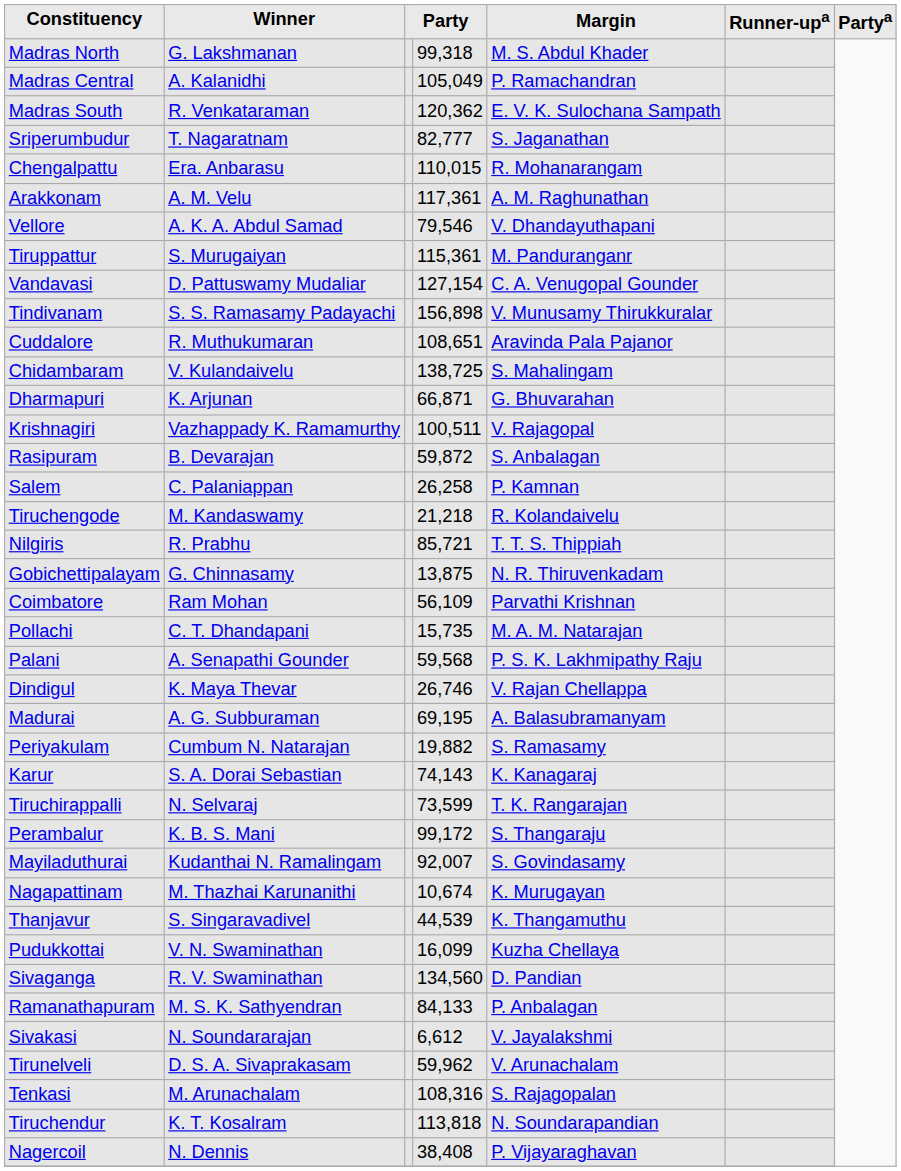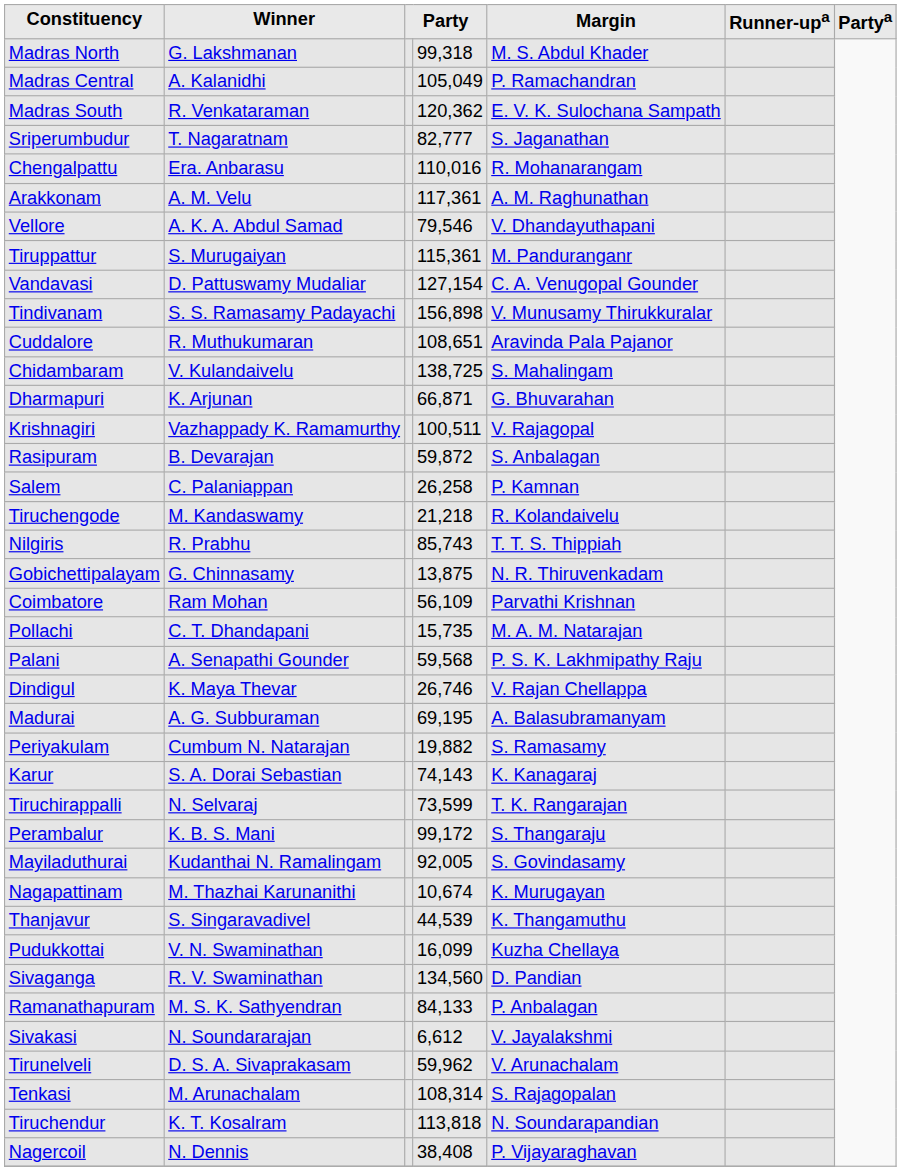 <table class="wikitable sortable">
 <tr>
 <th style="background-color:#E9E9E9" align=left valign=top>Constituency</th>
 <th style="background-color:#E9E9E9" align=left valign=top>Winner</th>
 <th style="background-color:#E9E9E9" align=right colspan="2">Party</th>
 <th style="background-color:#E9E9E9" align=right>Margin</th>
 <th style="background-color:#E9E9E9" align=right>Runner-up<sup>a</sup></th>
 <th style="background-color:#E9E9E9" align=right colspan="2">Party<sup>a</sup></th>
 </tr>
 <tr bgcolor=#E6E6E6>
 <td><a href='#'>Madras North</a></td>
 <td><a href='#'>G. Lakshmanan</a></td>
 <td></td>
 <td>99,318</td>
 <td><a href='#'>M. S. Abdul Khader</a></td>
 <td></td>
 </tr>
 <tr bgcolor=#E6E6E6>
 <td><a href='#'>Madras Central</a></td>
 <td><a href='#'>A. Kalanidhi</a></td>
 <td></td>
 <td>105,049</td>
 <td><a href='#'>P. Ramachandran</a></td>
 <td></td>
 </tr>
 <tr bgcolor=#E6E6E6>
 <td><a href='#'>Madras South</a></td>
 <td><a href='#'>R. Venkataraman</a></td>
 <td></td>
 <td>120,362</td>
 <td><a href='#'>E. V. K. Sulochana Sampath</a></td>
 <td></td>
 </tr>
 <tr bgcolor=#E6E6E6>
 <td><a href='#'>Sriperumbudur</a></td>
 <td><a href='#'>T. Nagaratnam</a></td>
 <td></td>
 <td>82,777</td>
 <td><a href='#'>S. Jaganathan</a></td>
 <td></td>
 </tr>
 <tr bgcolor=#E6E6E6>
 <td><a href='#'>Chengalpattu</a></td>
 <td><a href='#'>Era. Anbarasu</a></td>
 <td></td>
-<td>110,015</td>
+<td>110,016</td>
 <td><a href='#'>R. Mohanarangam</a></td>
 <td></td>
 </tr>
 <tr bgcolor=#E6E6E6>
 <td><a href='#'>Arakkonam</a></td>
 <td><a href='#'>A. M. Velu</a></td>
 <td></td>
 <td>117,361</td>
 <td><a href='#'>A. M. Raghunathan</a></td>
 <td></td>
 </tr>
 <tr bgcolor=#E6E6E6>
 <td><a href='#'>Vellore</a></td>
 <td><a href='#'>A. K. A. Abdul Samad</a></td>
 <td></td>
 <td>79,546</td>
 <td><a href='#'>V. Dhandayuthapani</a></td>
 <td></td>
 </tr>
 <tr bgcolor=#E6E6E6>
 <td><a href='#'>Tiruppattur</a></td>
 <td><a href='#'>S. Murugaiyan</a></td>
 <td></td>
 <td>115,361</td>
 <td><a href='#'>M. Panduranganr</a></td>
 <td></td>
 </tr>
 <tr bgcolor=#E6E6E6>
 <td><a href='#'>Vandavasi</a></td>
 <td><a href='#'>D. Pattuswamy Mudaliar</a></td>
 <td></td>
 <td>127,154</td>
 <td><a href='#'>C. A. Venugopal Gounder</a></td>
 <td></td>
 </tr>
 <tr bgcolor=#E6E6E6>
 <td><a href='#'>Tindivanam</a></td>
 <td><a href='#'>S. S. Ramasamy Padayachi</a></td>
 <td></td>
 <td>156,898</td>
 <td><a href='#'>V. Munusamy Thirukkuralar</a></td>
 <td></td>
 </tr>
 <tr bgcolor=#E6E6E6>
 <td><a href='#'>Cuddalore</a></td>
 <td><a href='#'>R. Muthukumaran</a></td>
 <td></td>
 <td>108,651</td>
 <td><a href='#'>Aravinda Pala Pajanor</a></td>
 <td></td>
 </tr>
 <tr bgcolor=#E6E6E6>
 <td><a href='#'>Chidambaram</a></td>
 <td><a href='#'>V. Kulandaivelu</a></td>
 <td></td>
 <td>138,725</td>
 <td><a href='#'>S. Mahalingam</a></td>
 <td></td>
 </tr>
 <tr bgcolor=#E6E6E6>
 <td><a href='#'>Dharmapuri</a></td>
 <td><a href='#'>K. Arjunan</a></td>
 <td></td>
 <td>66,871</td>
 <td><a href='#'>G. Bhuvarahan</a></td>
 <td></td>
 </tr>
 <tr bgcolor=#E6E6E6>
 <td><a href='#'>Krishnagiri</a></td>
 <td><a href='#'>Vazhappady K. Ramamurthy</a></td>
 <td></td>
 <td>100,511</td>
 <td><a href='#'>V. Rajagopal</a></td>
 <td></td>
 </tr>
 <tr bgcolor=#E6E6E6>
 <td><a href='#'>Rasipuram</a></td>
 <td><a href='#'>B. Devarajan</a></td>
 <td></td>
 <td>59,872</td>
 <td><a href='#'>S. Anbalagan</a></td>
 <td></td>
 </tr>
 <tr bgcolor=#E6E6E6>
 <td><a href='#'>Salem</a></td>
 <td><a href='#'>C. Palaniappan</a></td>
 <td></td>
 <td>26,258</td>
 <td><a href='#'>P. Kamnan</a></td>
 <td></td>
 </tr>
 <tr bgcolor=#E6E6E6>
 <td><a href='#'>Tiruchengode</a></td>
 <td><a href='#'>M. Kandaswamy</a></td>
 <td></td>
 <td>21,218</td>
 <td><a href='#'>R. Kolandaivelu</a></td>
 <td></td>
 </tr>
 <tr bgcolor=#E6E6E6>
 <td><a href='#'>Nilgiris</a></td>
 <td><a href='#'>R. Prabhu</a></td>
 <td></td>
-<td>85,721</td>
+<td>85,743</td>
 <td><a href='#'>T. T. S. Thippiah</a></td>
 <td></td>
 </tr>
 <tr bgcolor=#E6E6E6>
 <td><a href='#'>Gobichettipalayam</a></td>
 <td><a href='#'>G. Chinnasamy</a></td>
 <td></td>
 <td>13,875</td>
 <td><a href='#'>N. R. Thiruvenkadam</a></td>
 <td></td>
 </tr>
 <tr bgcolor=#E6E6E6>
 <td><a href='#'>Coimbatore</a></td>
 <td><a href='#'>Ram Mohan</a></td>
 <td></td>
 <td>56,109</td>
 <td><a href='#'>Parvathi Krishnan</a></td>
 <td></td>
 </tr>
 <tr bgcolor=#E6E6E6>
 <td><a href='#'>Pollachi</a></td>
 <td><a href='#'>C. T. Dhandapani</a></td>
 <td></td>
 <td>15,735</td>
 <td><a href='#'>M. A. M. Natarajan</a></td>
 <td></td>
 </tr>
 <tr bgcolor=#E6E6E6>
 <td><a href='#'>Palani</a></td>
 <td><a href='#'>A. Senapathi Gounder</a></td>
 <td></td>
 <td>59,568</td>
 <td><a href='#'>P. S. K. Lakhmipathy Raju</a></td>
 <td></td>
 </tr>
 <tr bgcolor=#E6E6E6>
 <td><a href='#'>Dindigul</a></td>
 <td><a href='#'>K. Maya Thevar</a></td>
 <td></td>
 <td>26,746</td>
 <td><a href='#'>V. Rajan Chellappa</a></td>
 <td></td>
 </tr>
 <tr bgcolor=#E6E6E6>
 <td><a href='#'>Madurai</a></td>
 <td><a href='#'>A. G. Subburaman</a></td>
 <td></td>
 <td>69,195</td>
 <td><a href='#'>A. Balasubramanyam</a></td>
 <td></td>
 </tr>
 <tr bgcolor=#E6E6E6>
 <td><a href='#'>Periyakulam</a></td>
 <td><a href='#'>Cumbum N. Natarajan</a></td>
 <td></td>
 <td>19,882</td>
 <td><a href='#'>S. Ramasamy</a></td>
 <td></td>
 </tr>
 <tr bgcolor=#E6E6E6>
 <td><a href='#'>Karur</a></td>
 <td><a href='#'>S. A. Dorai Sebastian</a></td>
 <td></td>
 <td>74,143</td>
 <td><a href='#'>K. Kanagaraj</a></td>
 <td></td>
 </tr>
 <tr bgcolor=#E6E6E6>
 <td><a href='#'>Tiruchirappalli</a></td>
 <td><a href='#'>N. Selvaraj</a></td>
 <td></td>
 <td>73,599</td>
 <td><a href='#'>T. K. Rangarajan</a></td>
 <td></td>
 </tr>
 <tr bgcolor=#E6E6E6>
 <td><a href='#'>Perambalur</a></td>
 <td><a href='#'>K. B. S. Mani</a></td>
 <td></td>
 <td>99,172</td>
 <td><a href='#'>S. Thangaraju</a></td>
 <td></td>
 </tr>
 <tr bgcolor=#E6E6E6>
 <td><a href='#'>Mayiladuthurai</a></td>
 <td><a href='#'>Kudanthai N. Ramalingam</a></td>
 <td></td>
-<td>92,007</td>
+<td>92,005</td>
 <td><a href='#'>S. Govindasamy</a></td>
 <td></td>
 </tr>
 <tr bgcolor=#E6E6E6>
 <td><a href='#'>Nagapattinam</a></td>
 <td><a href='#'>M. Thazhai Karunanithi</a></td>
 <td></td>
 <td>10,674</td>
 <td><a href='#'>K. Murugayan</a></td>
 <td></td>
 </tr>
 <tr bgcolor=#E6E6E6>
 <td><a href='#'>Thanjavur</a></td>
 <td><a href='#'>S. Singaravadivel</a></td>
 <td></td>
 <td>44,539</td>
 <td><a href='#'>K. Thangamuthu</a></td>
 <td></td>
 </tr>
 <tr bgcolor=#E6E6E6>
 <td><a href='#'>Pudukkottai</a></td>
 <td><a href='#'>V. N. Swaminathan</a></td>
 <td></td>
 <td>16,099</td>
 <td><a href='#'>Kuzha Chellaya</a></td>
 <td></td>
 </tr>
 <tr bgcolor=#E6E6E6>
 <td><a href='#'>Sivaganga</a></td>
 <td><a href='#'>R. V. Swaminathan</a></td>
 <td></td>
 <td>134,560</td>
 <td><a href='#'>D. Pandian</a></td>
 <td></td>
 </tr>
 <tr bgcolor=#E6E6E6>
 <td><a href='#'>Ramanathapuram</a></td>
 <td><a href='#'>M. S. K. Sathyendran</a></td>
 <td></td>
 <td>84,133</td>
 <td><a href='#'>P. Anbalagan</a></td>
 <td></td>
 </tr>
 <tr bgcolor=#E6E6E6>
 <td><a href='#'>Sivakasi</a></td>
 <td><a href='#'>N. Soundararajan</a></td>
 <td></td>
 <td>6,612</td>
 <td><a href='#'>V. Jayalakshmi</a></td>
 <td></td>
 </tr>
 <tr bgcolor=#E6E6E6>
 <td><a href='#'>Tirunelveli</a></td>
 <td><a href='#'>D. S. A. Sivaprakasam</a></td>
 <td></td>
 <td>59,962</td>
 <td><a href='#'>V. Arunachalam</a></td>
 <td></td>
 </tr>
 <tr bgcolor=#E6E6E6>
 <td><a href='#'>Tenkasi</a></td>
 <td><a href='#'>M. Arunachalam</a></td>
 <td></td>
-<td>108,316</td>
+<td>108,314</td>
 <td><a href='#'>S. Rajagopalan</a></td>
 <td></td>
 </tr>
 <tr bgcolor=#E6E6E6>
 <td><a href='#'>Tiruchendur</a></td>
 <td><a href='#'>K. T. Kosalram</a></td>
 <td></td>
 <td>113,818</td>
 <td><a href='#'>N. Soundarapandian</a></td>
 <td></td>
 </tr>
 <tr bgcolor=#E6E6E6>
 <td><a href='#'>Nagercoil</a></td>
 <td><a href='#'>N. Dennis</a></td>
 <td></td>
 <td>38,408</td>
 <td><a href='#'>P. Vijayaraghavan</a></td>
 <td></td>
 </tr>
 <tr>
 </tr>
 </table>
